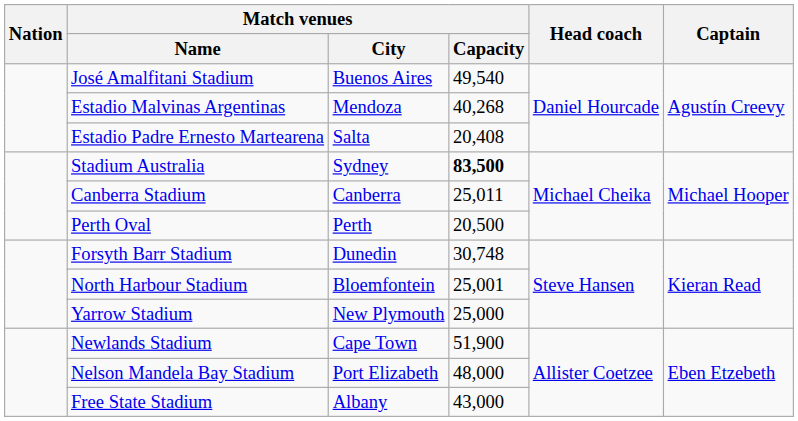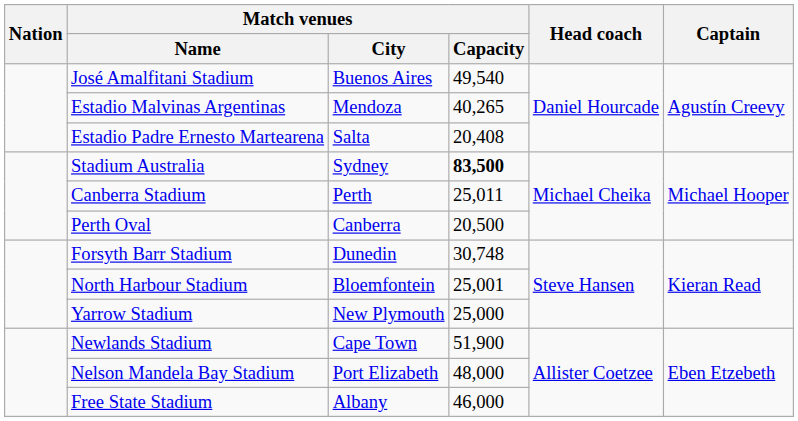 <table class="wikitable">
 <tr>
 <th rowspan="2">Nation</th>
 <th colspan="3">Match venues</th>
 <th rowspan="2">Head coach</th>
 <th rowspan="2">Captain</th>
 </tr>
 <tr>
 <th>Name</th>
 <th>City</th>
 <th>Capacity</th>
 </tr>
 <tr>
 <td rowspan="3"></td>
 <td><a href='#'>José Amalfitani Stadium</a></td>
 <td><a href='#'>Buenos Aires</a></td>
 <td>49,540</td>
 <td rowspan="3"> <a href='#'>Daniel Hourcade</a></td>
 <td rowspan="3"><a href='#'>Agustín Creevy</a></td>
 </tr>
 <tr>
 <td><a href='#'>Estadio Malvinas Argentinas</a></td>
 <td><a href='#'>Mendoza</a></td>
-<td>40,268</td>
+<td>40,265</td>
 </tr>
 <tr>
 <td><a href='#'>Estadio Padre Ernesto Martearena</a></td>
 <td><a href='#'>Salta</a></td>
 <td>20,408</td>
 </tr>
 <tr>
 <td rowspan="3"></td>
 <td><a href='#'>Stadium Australia</a></td>
 <td><a href='#'>Sydney</a></td>
 <td><strong>83,500</strong></td>
 <td rowspan="3"> <a href='#'>Michael Cheika</a></td>
 <td rowspan="3"><a href='#'>Michael Hooper</a></td>
 </tr>
 <tr>
 <td><a href='#'>Canberra Stadium</a></td>
-<td><a href='#'>Canberra</a></td>
+<td><a href='#'>Perth</a></td>
 <td>25,011</td>
 </tr>
 <tr>
 <td><a href='#'>Perth Oval</a></td>
-<td><a href='#'>Perth</a></td>
+<td><a href='#'>Canberra</a></td>
 <td>20,500</td>
 </tr>
 <tr>
 <td rowspan="3"></td>
 <td><a href='#'>Forsyth Barr Stadium</a></td>
 <td><a href='#'>Dunedin</a></td>
 <td>30,748</td>
 <td rowspan="3"> <a href='#'>Steve Hansen</a></td>
 <td rowspan="3"><a href='#'>Kieran Read</a></td>
 </tr>
 <tr>
 <td><a href='#'>North Harbour Stadium</a></td>
 <td><a href='#'>Bloemfontein</a></td>
 <td>25,001</td>
 </tr>
 <tr>
 <td><a href='#'>Yarrow Stadium</a></td>
 <td><a href='#'>New Plymouth</a></td>
 <td>25,000</td>
 </tr>
 <tr>
 <td rowspan="3"></td>
 <td><a href='#'>Newlands Stadium</a></td>
 <td><a href='#'>Cape Town</a></td>
 <td>51,900</td>
 <td rowspan="3"> <a href='#'>Allister Coetzee</a></td>
 <td rowspan="3"><a href='#'>Eben Etzebeth</a></td>
 </tr>
 <tr>
 <td><a href='#'>Nelson Mandela Bay Stadium</a></td>
 <td><a href='#'>Port Elizabeth</a></td>
 <td>48,000</td>
 </tr>
 <tr>
 <td><a href='#'>Free State Stadium</a></td>
 <td><a href='#'>Albany</a></td>
-<td>43,000</td>
+<td>46,000</td>
 </tr>
 </table>
